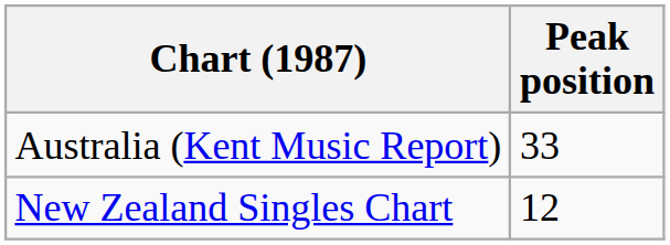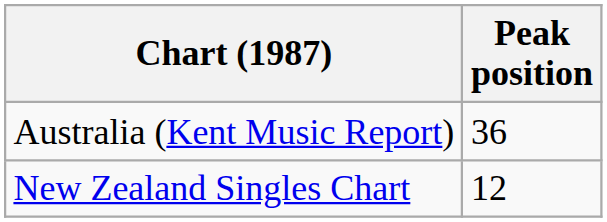 <table class="wikitable">
 <tr>
 <th>Chart (1987)</th>
 <th>Peak<br>position</th>
 </tr>
 <tr>
 <td>Australia (<a href='#'>Kent Music Report</a>)</td>
-<td>33</td>
+<td>36</td>
 </tr>
 <tr>
 <td><a href='#'>New Zealand Singles Chart</a></td>
 <td>12</td>
 </tr>
 </table>
